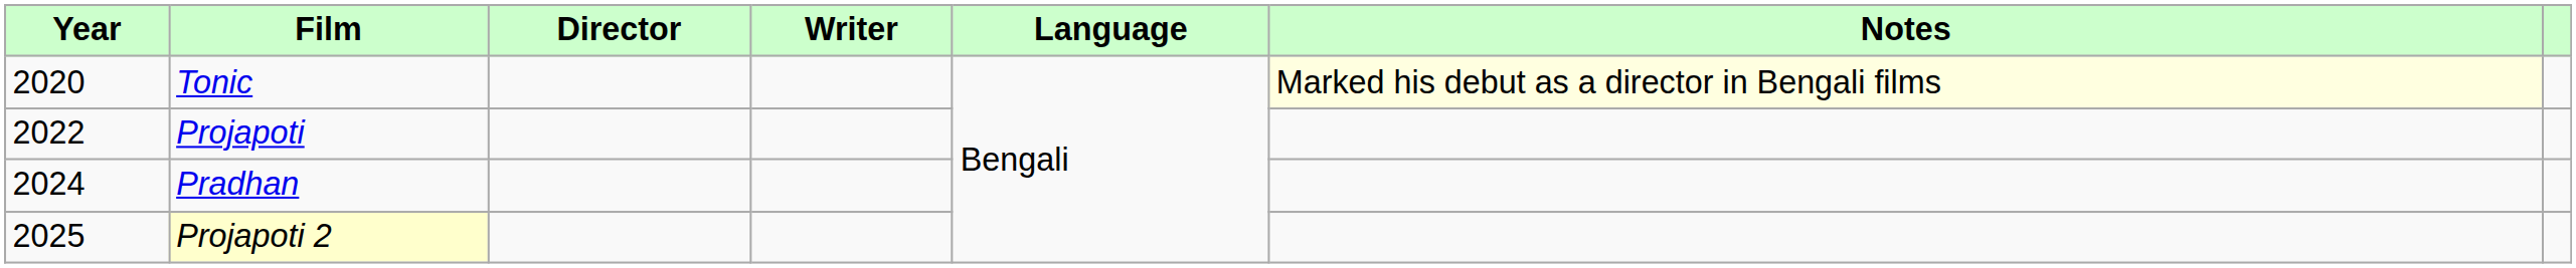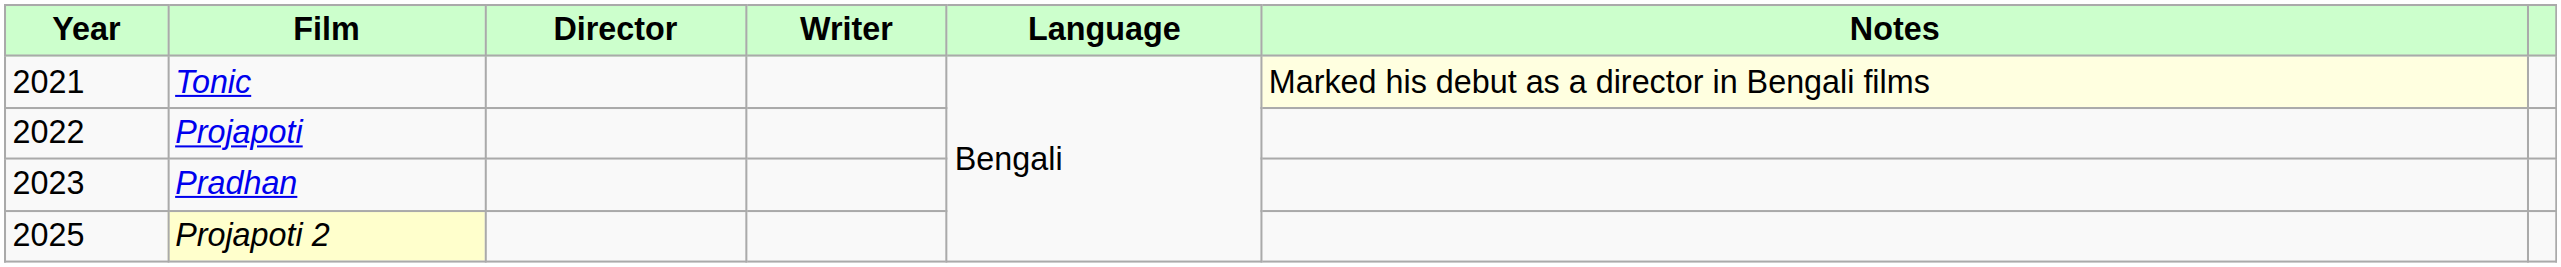 <table class="wikitable sortable" style="width: 100%">
 <tr style="background:#cfc; text-align:center;">
 <td><strong>Year</strong></td>
 <td><strong>Film</strong></td>
 <td><strong>Director</strong></td>
 <td><strong>Writer</strong></td>
 <td><strong>Language</strong></td>
 <td><strong>Notes </strong></td>
 <td><strong></strong></td>
 </tr>
 <tr>
-<td>2020</td>
+<td>2021</td>
 <td><em><a href='#'>Tonic</a></em></td>
 <td></td>
 <td></td>
 <td rowspan="4">Bengali</td>
 <td style="background: lightyellow;">Marked his debut as a director in Bengali films</td>
 <td></td>
 </tr>
 <tr>
 <td>2022</td>
 <td><em><a href='#'>Projapoti</a></em></td>
 <td></td>
 <td></td>
 <td></td>
 <td></td>
 </tr>
 <tr>
-<td>2024</td>
+<td>2023</td>
 <td><em><a href='#'>Pradhan</a></em></td>
 <td></td>
 <td></td>
 <td></td>
 <td></td>
 </tr>
 <tr>
 <td>2025</td>
 <td style="background:#FFFFCC;"><em>Projapoti 2</em> </td>
 <td></td>
 <td></td>
 <td></td>
 <td></td>
 </tr>
 </table>
